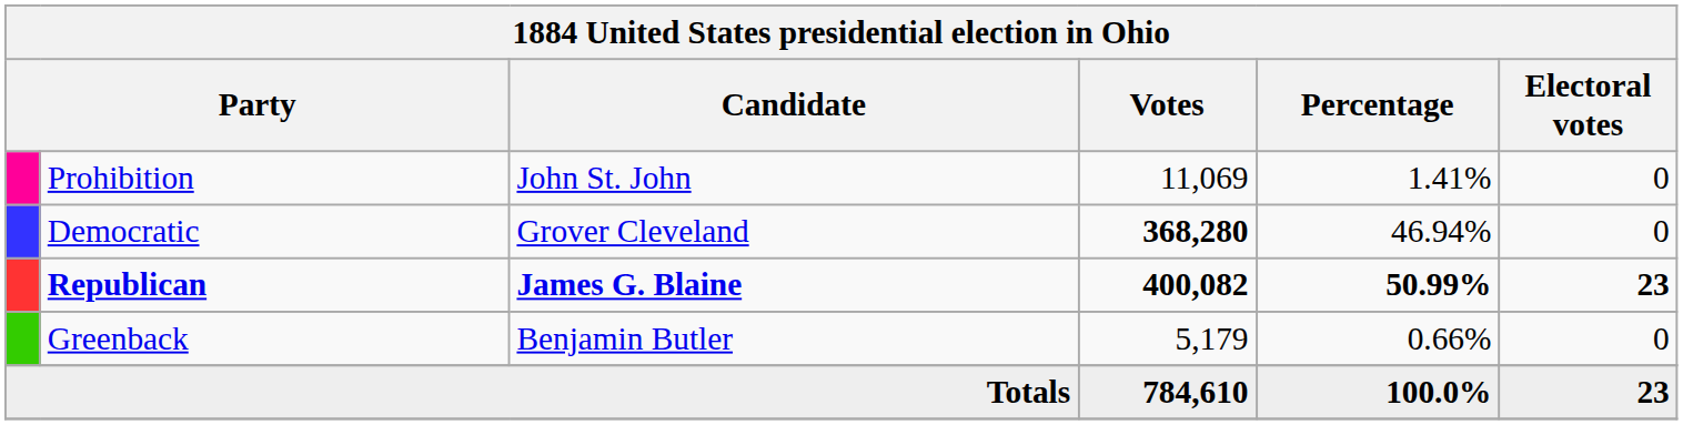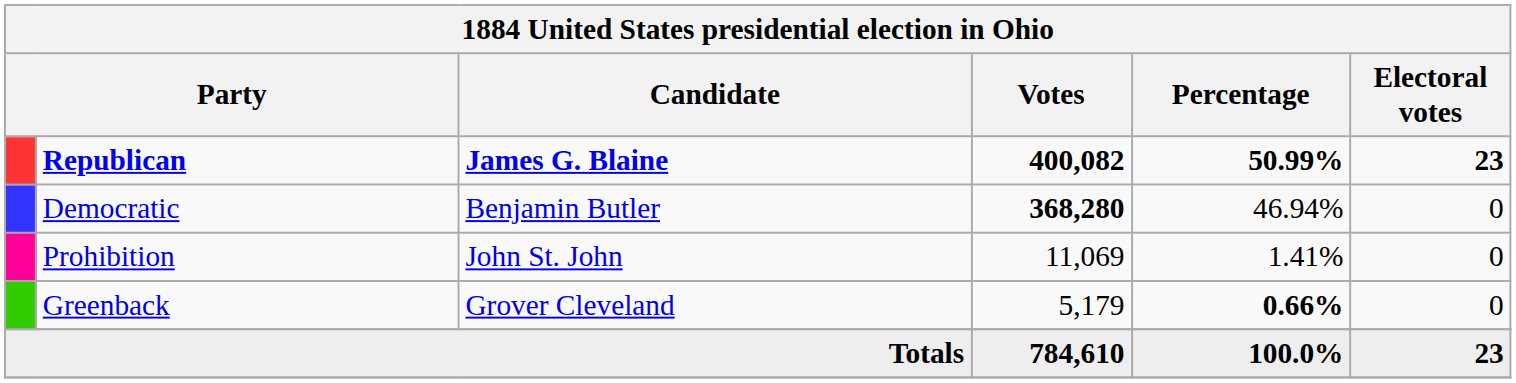 <table class="wikitable" style="font-size: 95%;">
 <tr>
 <th colspan="6">1884 United States presidential election in Ohio</th>
 </tr>
 <tr>
 <th colspan="2" style="width: 15em">Party</th>
 <th style="width: 17em">Candidate</th>
 <th style="width: 5em">Votes</th>
 <th style="width: 7em">Percentage</th>
 <th style="width: 5em">Electoral votes</th>
 </tr>
 <tr>
+<th style="background-color:#FF3333; width: 3px"></th>
+<td style="width: 130px"><strong><a href='#'>Republican</a></strong></td>
+<td><strong><a href='#'>James G. Blaine</a></strong></td>
+<td align="right"><strong>400,082</strong></td>
+<td align="right"><strong>50.99%</strong></td>
+<td align="right"><strong>23</strong></td>
+</tr>
+<tr>
+<th style="background-color:#3333FF; width: 3px"></th>
+<td style="width: 130px"><a href='#'>Democratic</a></td>
+<td><a href='#'>Benjamin Butler</a></td>
+<td align="right"><strong>368,280</strong></td>
+<td align="right">46.94%</td>
+<td align="right">0</td>
+</tr>
+<tr>
 <th style="background-color:#f09; width: 3px"></th>
 <td style="width: 130px"><a href='#'>Prohibition</a></td>
 <td><a href='#'>John St. John</a></td>
 <td align="right">11,069</td>
 <td align="right">1.41%</td>
 <td align="right">0</td>
 </tr>
 <tr>
-<th style="background-color:#3333FF; width: 3px"></th>
-<td style="width: 130px"><a href='#'>Democratic</a></td>
-<td><a href='#'>Grover Cleveland</a></td>
-<td align="right"><strong>368,280</strong></td>
-<td align="right">46.94%</td>
-<td align="right">0</td>
-</tr>
-<tr>
-<th style="background-color:#FF3333; width: 3px"></th>
-<td style="width: 130px"><strong><a href='#'>Republican</a></strong></td>
-<td><strong><a href='#'>James G. Blaine</a></strong></td>
-<td align="right"><strong>400,082</strong></td>
-<td align="right"><strong>50.99%</strong></td>
-<td align="right"><strong>23</strong></td>
-</tr>
-<tr>
 <th style="background-color:#3c0; width: 3px"></th>
 <td style="width: 130px"><a href='#'>Greenback</a></td>
-<td><a href='#'>Benjamin Butler</a></td>
+<td><a href='#'>Grover Cleveland</a></td>
 <td align="right">5,179</td>
-<td align="right">0.66%</td>
+<td align="right"><strong>0.66%</strong></td>
 <td align="right">0</td>
 </tr>
 <tr>
 </tr>
 <tr bgcolor="#EEEEEE">
 <td colspan="3" align="right"><strong>Totals</strong></td>
 <td align="right"><strong>784,610</strong></td>
 <td align="right"><strong>100.0%</strong></td>
 <td align="right"><strong>23</strong></td>
 </tr>
 <tr>
 </tr>
 </table>
